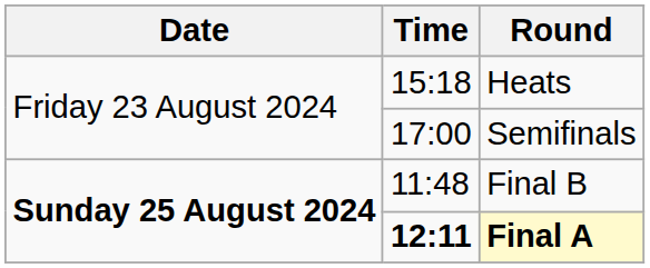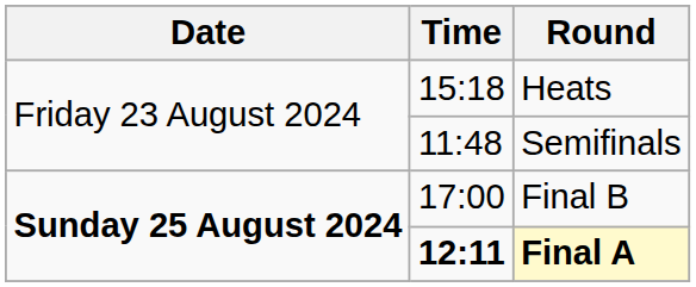 <table class="wikitable">
 <tr>
 <th>Date</th>
 <th>Time</th>
 <th>Round</th>
 </tr>
 <tr>
 <td rowspan=2>Friday 23 August 2024</td>
 <td>15:18</td>
 <td>Heats</td>
 </tr>
 <tr>
-<td>17:00</td>
+<td>11:48</td>
 <td>Semifinals</td>
 </tr>
 <tr>
 <td rowspan=2><strong>Sunday 25 August 2024</strong></td>
-<td>11:48</td>
+<td>17:00</td>
 <td>Final B</td>
 </tr>
 <tr>
 <td><strong>12:11</strong></td>
 <td style=background:lemonchiffon><strong>Final A</strong></td>
 </tr>
 </table>
